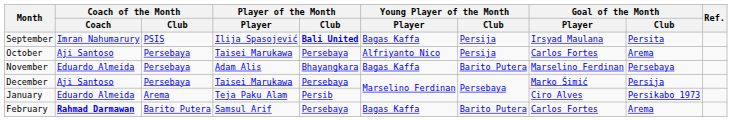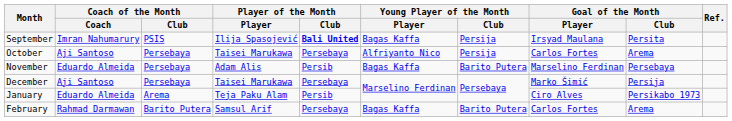 <table class="wikitable">
 <tr>
 <th rowspan="2">Month</th>
 <th colspan="2">Coach of the Month</th>
 <th colspan="2">Player of the Month</th>
 <th colspan="2">Young Player of the Month</th>
 <th colspan="2">Goal of the Month</th>
 <th rowspan="2">Ref.</th>
 </tr>
 <tr>
 <th>Coach</th>
 <th>Club</th>
 <th>Player</th>
 <th>Club</th>
 <th>Player</th>
 <th>Club</th>
 <th>Player</th>
 <th>Club</th>
 </tr>
 <tr>
 <td>September</td>
 <td> <a href='#'>Imran Nahumarury</a></td>
 <td><a href='#'>PSIS</a></td>
 <td> <a href='#'>Ilija Spasojević</a></td>
 <td><strong><a href='#'>Bali United</a></strong></td>
 <td> <a href='#'>Bagas Kaffa</a></td>
 <td><a href='#'>Persija</a></td>
 <td> <a href='#'>Irsyad Maulana</a></td>
 <td><a href='#'>Persita</a></td>
 <td align="center"></td>
 </tr>
 <tr>
 <td>October</td>
 <td> <a href='#'>Aji Santoso</a></td>
 <td><a href='#'>Persebaya</a></td>
 <td> <a href='#'>Taisei Marukawa</a></td>
 <td><a href='#'>Persebaya</a></td>
 <td> <a href='#'>Alfriyanto Nico</a></td>
 <td><a href='#'>Persija</a></td>
 <td> <a href='#'>Carlos Fortes</a></td>
 <td><a href='#'>Arema</a></td>
 <td align="center"></td>
 </tr>
 <tr>
 <td>November</td>
 <td> <a href='#'>Eduardo Almeida</a></td>
 <td><a href='#'>Persebaya</a></td>
 <td> <a href='#'>Adam Alis</a></td>
-<td><a href='#'>Bhayangkara</a></td>
+<td><a href='#'>Persib</a></td>
 <td> <a href='#'>Bagas Kaffa</a></td>
 <td><a href='#'>Barito Putera</a></td>
 <td> <a href='#'>Marselino Ferdinan</a></td>
 <td><a href='#'>Persebaya</a></td>
 <td align="center"></td>
 </tr>
 <tr>
 <td>December</td>
 <td> <a href='#'>Aji Santoso</a></td>
 <td><a href='#'>Persebaya</a></td>
 <td> <a href='#'>Taisei Marukawa</a></td>
 <td><a href='#'>Persebaya</a></td>
 <td rowspan="2"> <a href='#'>Marselino Ferdinan</a></td>
 <td rowspan="2"><a href='#'>Persebaya</a></td>
 <td> <a href='#'>Marko Šimić</a></td>
 <td><a href='#'>Persija</a></td>
 <td align="center"></td>
 </tr>
 <tr>
 <td>January</td>
 <td> <a href='#'>Eduardo Almeida</a></td>
 <td><a href='#'>Arema</a></td>
 <td> <a href='#'>Teja Paku Alam</a></td>
 <td><a href='#'>Persib</a></td>
 <td> <a href='#'>Ciro Alves</a></td>
 <td><a href='#'>Persikabo 1973</a></td>
 <td align="center"></td>
 </tr>
 <tr>
 <td>February</td>
-<td><strong> <a href='#'>Rahmad Darmawan</a></strong></td>
+<td> <a href='#'>Rahmad Darmawan</a></td>
 <td><a href='#'>Barito Putera</a></td>
 <td> <a href='#'>Samsul Arif</a></td>
 <td><a href='#'>Persebaya</a></td>
 <td> <a href='#'>Bagas Kaffa</a></td>
 <td><a href='#'>Barito Putera</a></td>
 <td> <a href='#'>Carlos Fortes</a></td>
 <td><a href='#'>Arema</a></td>
 <td align="center"></td>
 </tr>
 </table>
